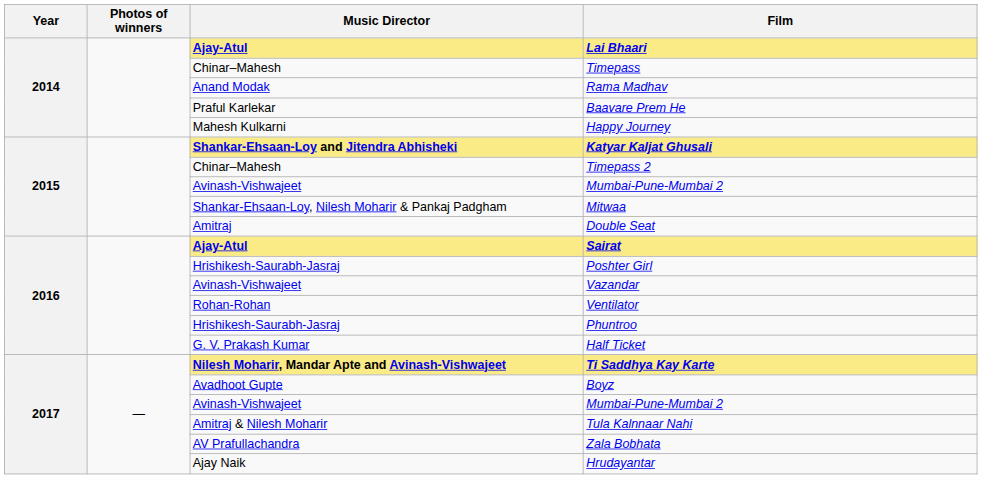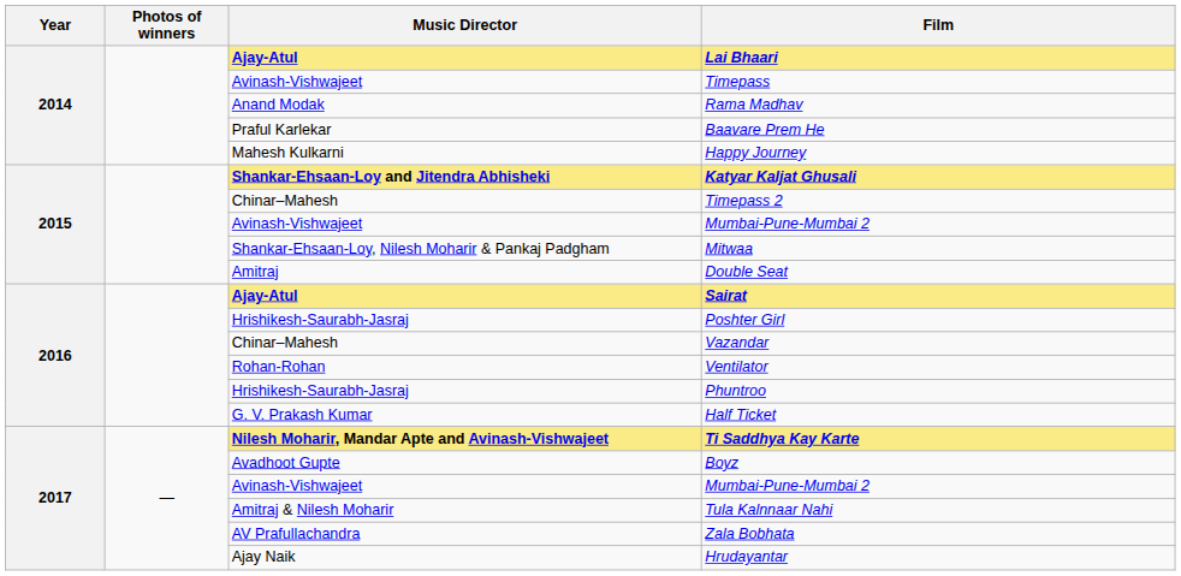 <table class="wikitable sortable" style="text-align:left;">
 <tr>
 <th scope="col" style="width:3%; text-align:center;">Year</th>
 <th scope="col" style="width:3%;text-align:center;">Photos of winners</th>
 <th scope="col" style="width:15%;text-align:center;">Music Director</th>
 <th scope="col" style="width:15%;text-align:center;">Film</th>
 </tr>
 <tr>
 <th rowspan="5" scope="row" style="text-align:center">2014</th>
 <td rowspan="5" style="text-align:center"></td>
 <td style="background:#FAEB86;"><strong><a href='#'>Ajay-Atul</a></strong> </td>
 <td style="background:#FAEB86;"><strong><em><a href='#'>Lai Bhaari</a></em></strong></td>
 </tr>
 <tr>
-<td>Chinar–Mahesh</td>
+<td><a href='#'>Avinash-Vishwajeet</a></td>
 <td><em><a href='#'>Timepass</a></em></td>
 </tr>
 <tr>
 <td><a href='#'>Anand Modak</a></td>
 <td><em><a href='#'>Rama Madhav</a></em></td>
 </tr>
 <tr>
 <td>Praful Karlekar</td>
 <td><em><a href='#'>Baavare Prem He</a></em></td>
 </tr>
 <tr>
 <td>Mahesh Kulkarni</td>
 <td><em><a href='#'>Happy Journey</a></em></td>
 </tr>
 <tr>
 <th scope="row" rowspan=5 style="text-align:center">2015</th>
 <td rowspan=5 style="text-align:center"></td>
 <td style="background:#FAEB86;"><strong><a href='#'>Shankar-Ehsaan-Loy</a> and <a href='#'>Jitendra Abhisheki</a></strong> </td>
 <td style="background:#FAEB86;"><strong><em><a href='#'>Katyar Kaljat Ghusali</a></em></strong></td>
 </tr>
 <tr>
 <td>Chinar–Mahesh</td>
 <td><em><a href='#'>Timepass 2</a></em></td>
 </tr>
 <tr>
 <td><a href='#'>Avinash-Vishwajeet</a></td>
 <td><em><a href='#'>Mumbai-Pune-Mumbai 2</a></em></td>
 </tr>
 <tr>
 <td><a href='#'>Shankar-Ehsaan-Loy</a>, <a href='#'>Nilesh Moharir</a> & Pankaj Padgham</td>
 <td><em><a href='#'>Mitwaa</a></em></td>
 </tr>
 <tr>
 <td><a href='#'>Amitraj</a></td>
 <td><em><a href='#'>Double Seat</a></em></td>
 </tr>
 <tr>
 <th scope="row" rowspan=6 style="text-align:center">2016</th>
 <td rowspan=6 style="text-align:center"></td>
 <td style="background:#FAEB86;"><strong><a href='#'>Ajay-Atul</a></strong> </td>
 <td style="background:#FAEB86;"><strong><em><a href='#'>Sairat</a></em></strong></td>
 </tr>
 <tr>
 <td><a href='#'>Hrishikesh-Saurabh-Jasraj</a></td>
 <td><em><a href='#'>Poshter Girl</a></em></td>
 </tr>
 <tr>
-<td><a href='#'>Avinash-Vishwajeet</a></td>
+<td>Chinar–Mahesh</td>
 <td><em><a href='#'>Vazandar</a></em></td>
 </tr>
 <tr>
 <td><a href='#'>Rohan-Rohan</a></td>
 <td><em><a href='#'>Ventilator</a></em></td>
 </tr>
 <tr>
 <td><a href='#'>Hrishikesh-Saurabh-Jasraj</a></td>
 <td><em><a href='#'>Phuntroo</a></em></td>
 </tr>
 <tr>
 <td><a href='#'>G. V. Prakash Kumar</a></td>
 <td><em><a href='#'>Half Ticket</a></em></td>
 </tr>
 <tr>
 <th scope="row" rowspan=6 style="text-align:center">2017</th>
 <td rowspan=6 style="text-align:center">—</td>
 <td style="background:#FAEB86;"><strong><a href='#'>Nilesh Moharir</a>, Mandar Apte and <a href='#'>Avinash-Vishwajeet</a></strong> </td>
 <td style="background:#FAEB86;"><strong><em><a href='#'>Ti Saddhya Kay Karte</a></em></strong></td>
 </tr>
 <tr>
 <td><a href='#'>Avadhoot Gupte</a></td>
 <td><em><a href='#'>Boyz</a></em></td>
 </tr>
 <tr>
 <td><a href='#'>Avinash-Vishwajeet</a></td>
 <td><em><a href='#'>Mumbai-Pune-Mumbai 2</a></em></td>
 </tr>
 <tr>
 <td><a href='#'>Amitraj</a> & <a href='#'>Nilesh Moharir</a></td>
 <td><em><a href='#'>Tula Kalnnaar Nahi</a></em></td>
 </tr>
 <tr>
 <td><a href='#'>AV Prafullachandra</a></td>
 <td><em><a href='#'>Zala Bobhata</a></em></td>
 </tr>
 <tr>
 <td>Ajay Naik</td>
 <td><em><a href='#'>Hrudayantar</a></em></td>
 </tr>
 </table>
